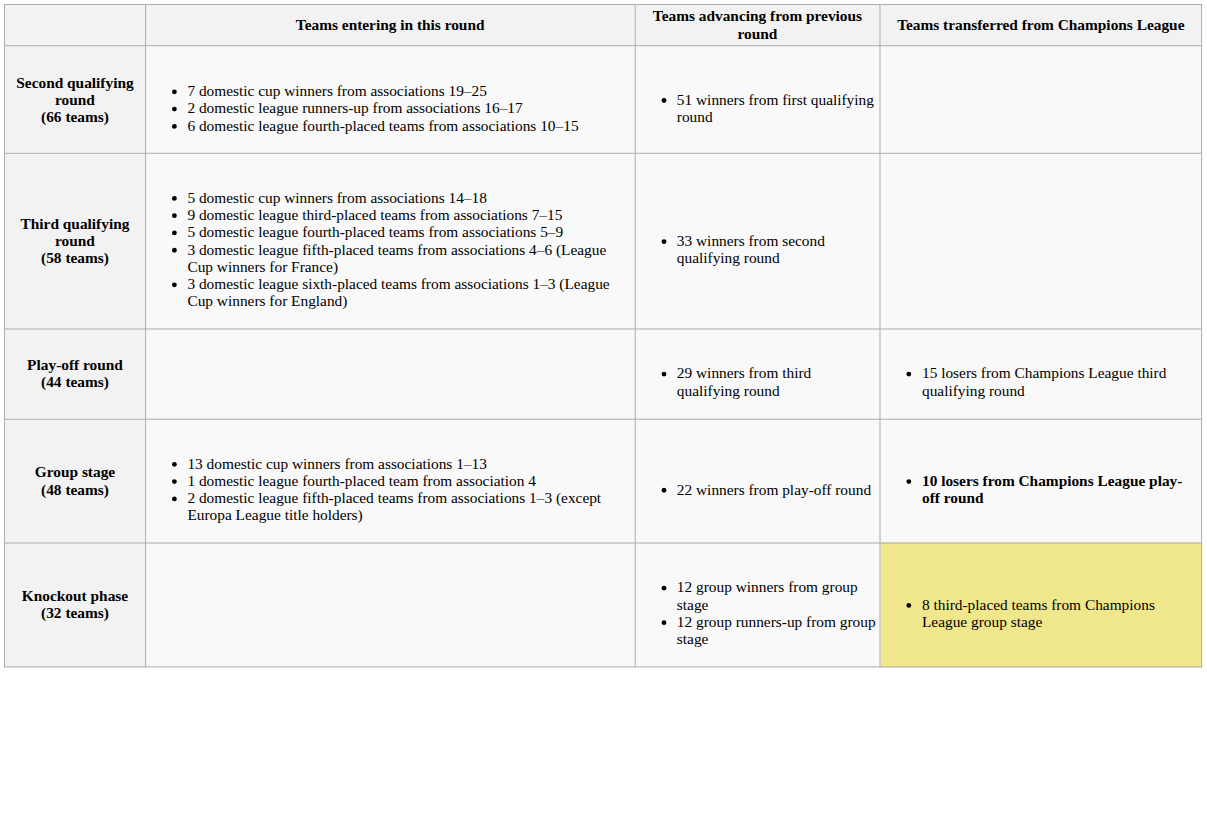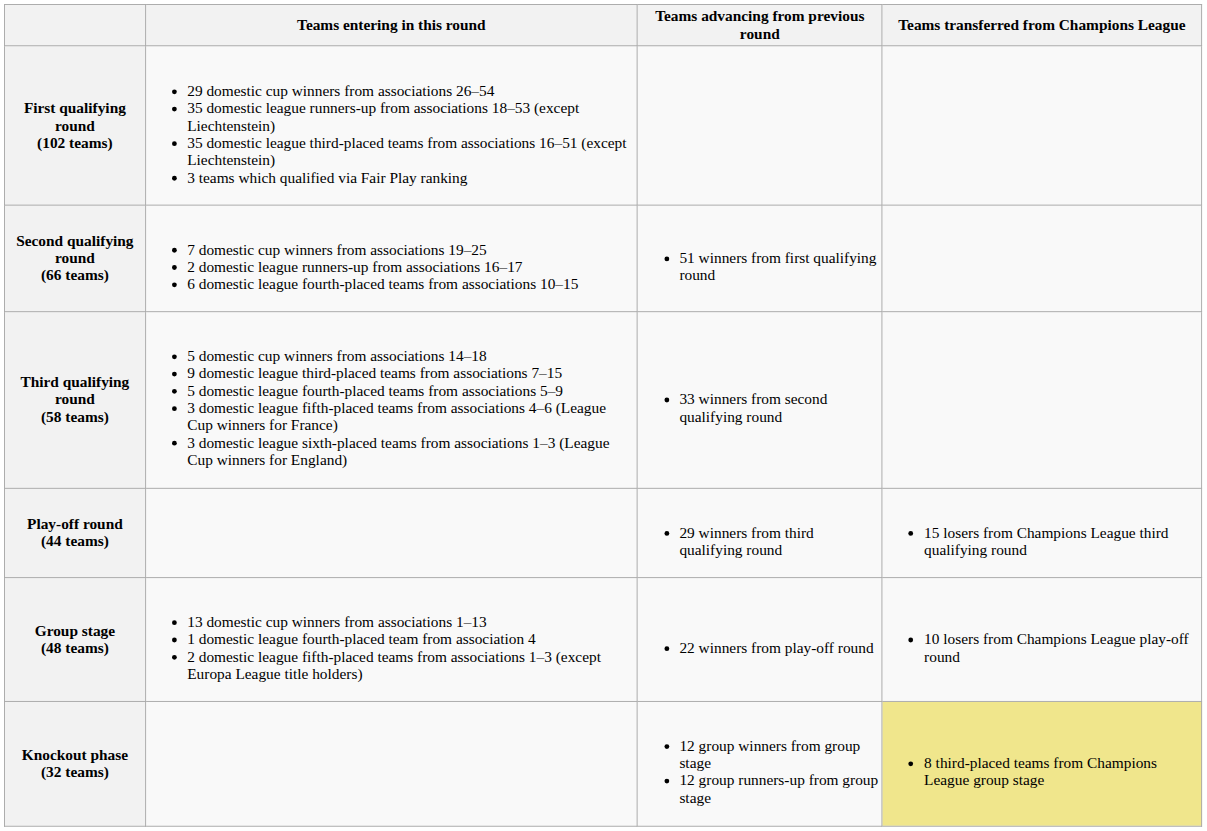 <table class="wikitable">
 <tr>
 <th></th>
 <th>Teams entering in this round</th>
 <th>Teams advancing from previous round</th>
 <th>Teams transferred from Champions League</th>
+</tr>
+<tr>
+<th>First qualifying round<br>(102 teams)</th>
+<td><br><ul><li>29 domestic cup winners from associations 26–54</li><li>35 domestic league runners-up from associations 18–53 (except Liechtenstein)</li><li>35 domestic league third-placed teams from associations 16–51 (except Liechtenstein)</li><li>3 teams which qualified via Fair Play ranking</li></ul></td>
+<td></td>
+<td></td>
 </tr>
 <tr>
 <th>Second qualifying round<br>(66 teams)</th>
 <td><br><ul><li>7 domestic cup winners from associations 19–25</li><li>2 domestic league runners-up from associations 16–17</li><li>6 domestic league fourth-placed teams from associations 10–15</li></ul></td>
 <td><br><ul><li>51 winners from first qualifying round</li></ul></td>
 <td></td>
 </tr>
 <tr>
 <th>Third qualifying round<br>(58 teams)</th>
 <td><br><ul><li>5 domestic cup winners from associations 14–18</li><li>9 domestic league third-placed teams from associations 7–15</li><li>5 domestic league fourth-placed teams from associations 5–9</li><li>3 domestic league fifth-placed teams from associations 4–6 (League Cup winners for France)</li><li>3 domestic league sixth-placed teams from associations 1–3 (League Cup winners for England)</li></ul></td>
 <td><br><ul><li>33 winners from second qualifying round</li></ul></td>
 <td></td>
 </tr>
 <tr>
 <th>Play-off round<br>(44 teams)</th>
 <td></td>
 <td><br><ul><li>29 winners from third qualifying round</li></ul></td>
 <td><br><ul><li>15 losers from Champions League third qualifying round</li></ul></td>
 </tr>
 <tr>
 <th>Group stage<br>(48 teams)</th>
 <td><br><ul><li>13 domestic cup winners from associations 1–13</li><li>1 domestic league fourth-placed team from association 4</li><li>2 domestic league fifth-placed teams from associations 1–3 (except Europa League title holders)</li></ul></td>
 <td><br><ul><li>22 winners from play-off round</li></ul></td>
-<td><strong><br><ul><li>10 losers from Champions League play-off round</li></ul></strong></td>
+<td><br><ul><li>10 losers from Champions League play-off round</li></ul></td>
 </tr>
 <tr>
 <th>Knockout phase<br>(32 teams)</th>
 <td></td>
 <td><br><ul><li>12 group winners from group stage</li><li>12 group runners-up from group stage</li></ul></td>
 <td style="background: khaki;"><br><ul><li>8 third-placed teams from Champions League group stage</li></ul></td>
 </tr>
 </table>
